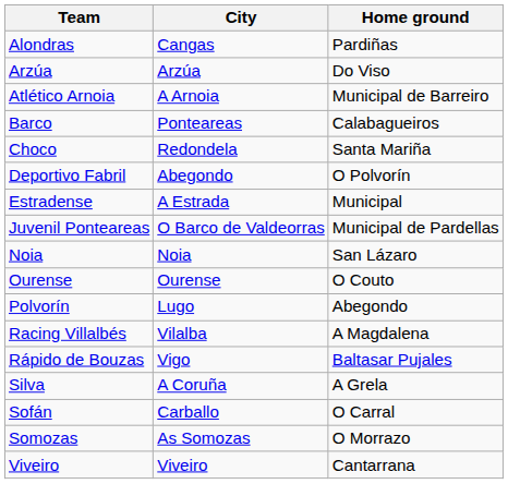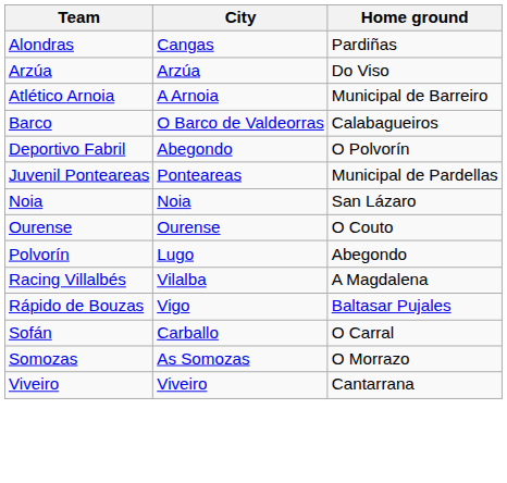 <table class="wikitable sortable">
 <tr>
 <th>Team</th>
 <th>City</th>
 <th>Home ground</th>
 </tr>
 <tr>
 <td><a href='#'>Alondras</a></td>
 <td><a href='#'>Cangas</a></td>
 <td>Pardiñas</td>
 </tr>
 <tr>
 <td><a href='#'>Arzúa</a></td>
 <td><a href='#'>Arzúa</a></td>
 <td>Do Viso</td>
 </tr>
 <tr>
 <td><a href='#'>Atlético Arnoia</a></td>
 <td><a href='#'>A Arnoia</a></td>
 <td>Municipal de Barreiro</td>
 </tr>
 <tr>
 <td><a href='#'>Barco</a></td>
-<td><a href='#'>Ponteareas</a></td>
+<td><a href='#'>O Barco de Valdeorras</a></td>
 <td>Calabagueiros</td>
-</tr>
-<tr>
-<td><a href='#'>Choco</a></td>
-<td><a href='#'>Redondela</a></td>
-<td>Santa Mariña</td>
 </tr>
 <tr>
 <td><a href='#'>Deportivo Fabril</a></td>
 <td><a href='#'>Abegondo</a></td>
 <td>O Polvorín</td>
 </tr>
 <tr>
-<td><a href='#'>Estradense</a></td>
-<td><a href='#'>A Estrada</a></td>
-<td>Municipal</td>
-</tr>
-<tr>
 <td><a href='#'>Juvenil Ponteareas</a></td>
-<td><a href='#'>O Barco de Valdeorras</a></td>
+<td><a href='#'>Ponteareas</a></td>
 <td>Municipal de Pardellas</td>
 </tr>
 <tr>
 <td><a href='#'>Noia</a></td>
 <td><a href='#'>Noia</a></td>
 <td>San Lázaro</td>
 </tr>
 <tr>
 <td><a href='#'>Ourense</a></td>
 <td><a href='#'>Ourense</a></td>
 <td>O Couto</td>
 </tr>
 <tr>
 <td><a href='#'>Polvorín</a></td>
 <td><a href='#'>Lugo</a></td>
 <td>Abegondo</td>
 </tr>
 <tr>
 <td><a href='#'>Racing Villalbés</a></td>
 <td><a href='#'>Vilalba</a></td>
 <td>A Magdalena</td>
 </tr>
 <tr>
 <td><a href='#'>Rápido de Bouzas</a></td>
 <td><a href='#'>Vigo</a></td>
 <td><a href='#'>Baltasar Pujales</a></td>
 </tr>
 <tr>
-<td><a href='#'>Silva</a></td>
-<td><a href='#'>A Coruña</a></td>
-<td>A Grela</td>
-</tr>
-<tr>
 <td><a href='#'>Sofán</a></td>
 <td><a href='#'>Carballo</a></td>
 <td>O Carral</td>
 </tr>
 <tr>
 <td><a href='#'>Somozas</a></td>
 <td><a href='#'>As Somozas</a></td>
 <td>O Morrazo</td>
 </tr>
 <tr>
 <td><a href='#'>Viveiro</a></td>
 <td><a href='#'>Viveiro</a></td>
 <td>Cantarrana</td>
 </tr>
 </table>
